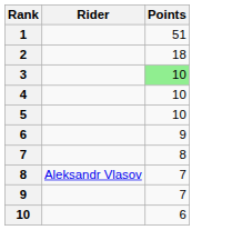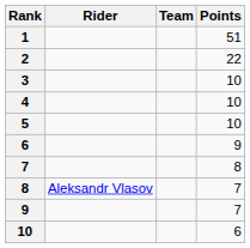 <table class="wikitable" margin-bottom:0;">
 <tr>
 <th scope="col">Rank</th>
 <th scope="col">Rider</th>
+<th scope="col">Team</th>
 <th scope="col">Points</th>
 </tr>
 <tr>
 <th scope="row">1</th>
 <td> </td>
+<td></td>
 <td align="right">51</td>
 </tr>
 <tr>
 <th scope="row">2</th>
 <td></td>
-<td align="right">18</td>
+<td></td>
+<td align="right">22</td>
 </tr>
 <tr>
 <th scope="row">3</th>
 <td></td>
-<td align="right" style="background: lightgreen;">10</td>
+<td></td>
+<td align="right">10</td>
 </tr>
 <tr>
 <th scope="row">4</th>
+<td></td>
 <td></td>
 <td align="right">10</td>
 </tr>
 <tr>
 <th scope="row">5</th>
 <td></td>
+<td></td>
 <td align="right">10</td>
 </tr>
 <tr>
 <th scope="row">6</th>
+<td></td>
 <td></td>
 <td align="right">9</td>
 </tr>
 <tr>
 <th scope="row">7</th>
 <td></td>
+<td></td>
 <td align="right">8</td>
 </tr>
 <tr>
 <th scope="row">8</th>
 <td> <a href='#'>Aleksandr Vlasov</a></td>
+<td></td>
 <td align="right">7</td>
 </tr>
 <tr>
 <th scope="row">9</th>
 <td> </td>
+<td></td>
 <td align="right">7</td>
 </tr>
 <tr>
 <th scope="row">10</th>
 <td></td>
+<td></td>
 <td align="right">6</td>
 </tr>
 </table>
